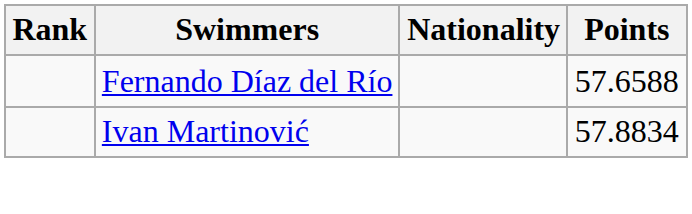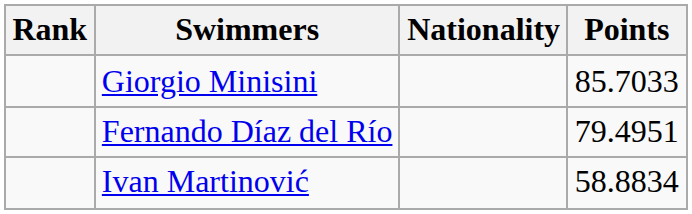 <table class="wikitable sortable" style="text-align:center">
 <tr>
 <th>Rank</th>
 <th>Swimmers</th>
 <th>Nationality</th>
 <th>Points</th>
 </tr>
 <tr>
 <td></td>
+<td align=left><a href='#'>Giorgio Minisini</a></td>
+<td align=left></td>
+<td>85.7033</td>
+</tr>
+<tr>
+<td></td>
 <td align=left><a href='#'>Fernando Díaz del Río</a></td>
 <td align=left></td>
-<td>57.6588</td>
+<td>79.4951</td>
 </tr>
 <tr>
 <td></td>
 <td align=left><a href='#'>Ivan Martinović</a></td>
 <td align=left></td>
-<td>57.8834</td>
+<td>58.8834</td>
 </tr>
 </table>
